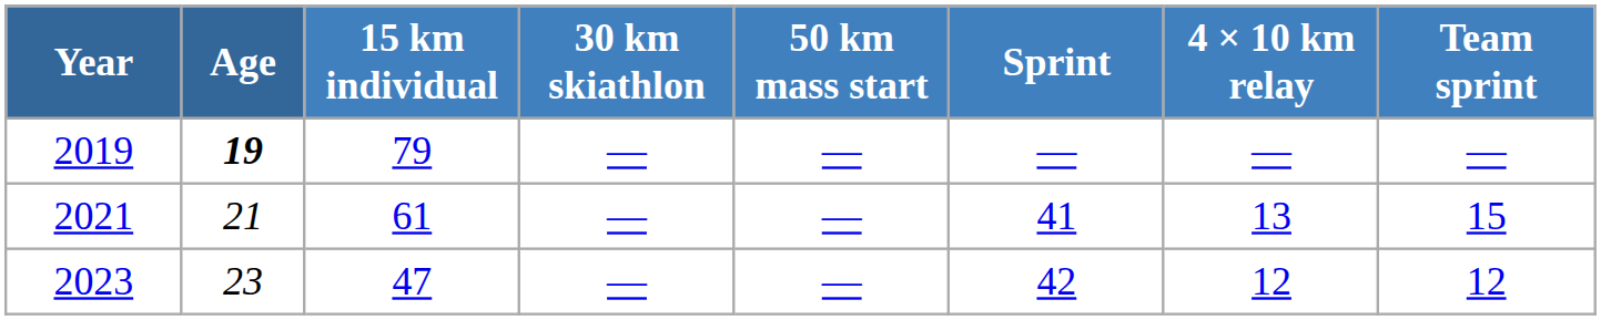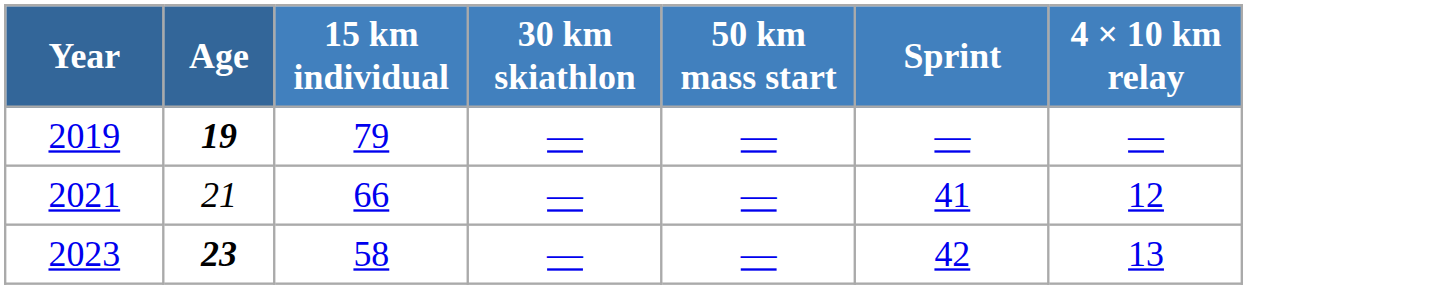 <table class="wikitable" style="font-size:95%; text-align:center; border:grey solid 1px; border-collapse:collapse; background:#ffffff;">
 <tr>
 <th style="background-color:#369; color:white; width:60px;"> Year </th>
 <th style="background-color:#369; color:white; width:40px;"> Age </th>
 <th style="background-color:#4180be; color:white; width:75px;"> 15 km <br> individual </th>
 <th style="background-color:#4180be; color:white; width:75px;"> 30 km <br> skiathlon </th>
 <th style="background-color:#4180be; color:white; width:75px;"> 50 km <br> mass start </th>
 <th style="background-color:#4180be; color:white; width:75px;"> Sprint </th>
 <th style="background-color:#4180be; color:white; width:75px;"> 4 × 10 km <br> relay </th>
-<th style="background-color:#4180be; color:white; width:75px;"> Team <br> sprint </th>
 </tr>
 <tr>
 <td><a href='#'>2019</a></td>
 <td><strong><em>19</em></strong></td>
 <td><a href='#'>79</a></td>
 <td><a href='#'>—</a></td>
 <td><a href='#'>—</a></td>
 <td><a href='#'>—</a></td>
 <td><a href='#'>—</a></td>
-<td><a href='#'>—</a></td>
 </tr>
 <tr>
 <td><a href='#'>2021</a></td>
 <td><em>21</em></td>
-<td><a href='#'>61</a></td>
+<td><a href='#'>66</a></td>
 <td><a href='#'>—</a></td>
 <td><a href='#'>—</a></td>
 <td><a href='#'>41</a></td>
-<td><a href='#'>13</a></td>
-<td><a href='#'>15</a></td>
+<td><a href='#'>12</a></td>
 </tr>
 <tr>
 <td><a href='#'>2023</a></td>
-<td><em>23</em></td>
-<td><a href='#'>47</a></td>
+<td><strong><em>23</em></strong></td>
+<td><a href='#'>58</a></td>
 <td><a href='#'>—</a></td>
 <td><a href='#'>—</a></td>
 <td><a href='#'>42</a></td>
-<td><a href='#'>12</a></td>
-<td><a href='#'>12</a></td>
+<td><a href='#'>13</a></td>
 </tr>
 </table>
